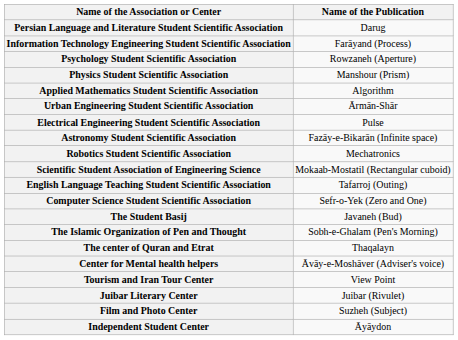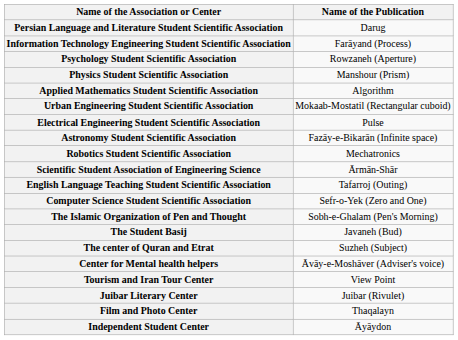 <table class="wikitable" style="text-align: center;">
 <tr>
 <th rowspan=1>Name of the Association or Center</th>
 <th rowspan=1>Name of the Publication</th>
 </tr>
 <tr>
 <th>Persian Language and Literature Student Scientific Association</th>
 <td>Darug</td>
 </tr>
 <tr>
 <th>Information Technology Engineering Student Scientific Association</th>
 <td>Farāyand (Process)</td>
 </tr>
 <tr>
 <th>Psychology Student Scientific Association</th>
 <td>Rowzaneh (Aperture)</td>
 </tr>
 <tr>
 <th>Physics Student Scientific Association</th>
 <td>Manshour (Prism)</td>
 </tr>
 <tr>
 <th>Applied Mathematics Student Scientific Association</th>
 <td>Algorithm</td>
 </tr>
 <tr>
 <th>Urban Engineering Student Scientific Association</th>
-<td>Ārmān-Shār</td>
+<td>Mokaab-Mostatil (Rectangular cuboid)</td>
 </tr>
 <tr>
 <th>Electrical Engineering Student Scientific Association</th>
 <td>Pulse</td>
 </tr>
 <tr>
 <th>Astronomy Student Scientific Association</th>
 <td>Fazāy-e-Bikarān (Infinite space)</td>
 </tr>
 <tr>
 <th>Robotics Student Scientific Association</th>
 <td>Mechatronics</td>
 </tr>
 <tr>
 <th>Scientific Student Association of Engineering Science</th>
-<td>Mokaab-Mostatil (Rectangular cuboid)</td>
+<td>Ārmān-Shār</td>
 </tr>
 <tr>
 <th>English Language Teaching Student Scientific Association</th>
 <td>Tafarroj (Outing)</td>
 </tr>
 <tr>
 <th>Computer Science Student Scientific Association</th>
 <td>Sefr-o-Yek (Zero and One)</td>
 </tr>
 <tr>
+<th>The Islamic Organization of Pen and Thought</th>
+<td>Sobh-e-Ghalam (Pen's Morning)</td>
+</tr>
+<tr>
 <th>The Student Basij</th>
 <td>Javaneh (Bud)</td>
 </tr>
 <tr>
-<th>The Islamic Organization of Pen and Thought</th>
-<td>Sobh-e-Ghalam (Pen's Morning)</td>
-</tr>
-<tr>
 <th>The center of Quran and Etrat</th>
-<td>Thaqalayn</td>
+<td>Suzheh (Subject)</td>
 </tr>
 <tr>
 <th>Center for Mental health helpers</th>
 <td>Āvāy-e-Moshāver (Adviser's voice)</td>
 </tr>
 <tr>
 <th>Tourism and Iran Tour Center</th>
 <td>View Point</td>
 </tr>
 <tr>
 <th>Juibar Literary Center</th>
 <td>Juibar (Rivulet)</td>
 </tr>
 <tr>
 <th>Film and Photo Center</th>
-<td>Suzheh (Subject)</td>
+<td>Thaqalayn</td>
 </tr>
 <tr>
 <th>Independent Student Center</th>
 <td>Āyāydon</td>
 </tr>
 </table>
